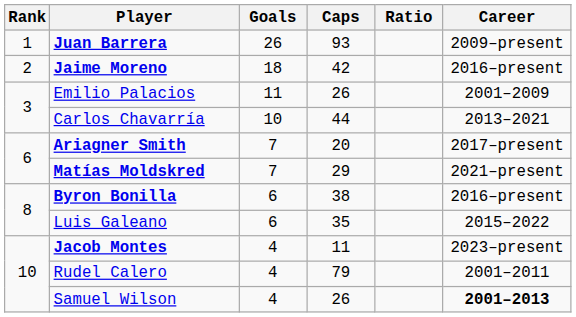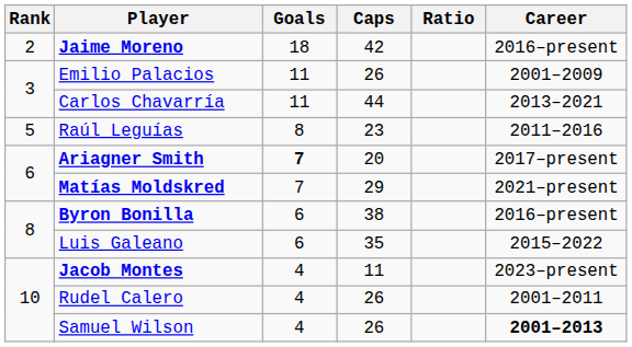 <table class="wikitable sortable" style="text-align: center;">
 <tr>
 <th width=30px>Rank</th>
 <th width=150px>Player</th>
 <th width=50px>Goals</th>
 <th width=50px>Caps</th>
 <th width=50px>Ratio</th>
 <th width=100px>Career</th>
-</tr>
-<tr>
-<td>1</td>
-<td align=left><strong><a href='#'>Juan Barrera</a></strong></td>
-<td>26</td>
-<td>93</td>
-<td></td>
-<td>2009–present</td>
 </tr>
 <tr>
 <td>2</td>
 <td align=left><strong><a href='#'>Jaime Moreno</a></strong></td>
 <td>18</td>
 <td>42</td>
 <td></td>
 <td>2016–present</td>
 </tr>
 <tr>
 <td rowspan=2>3</td>
 <td align=left><a href='#'>Emilio Palacios</a></td>
 <td>11</td>
 <td>26</td>
 <td></td>
 <td>2001–2009</td>
 </tr>
 <tr>
 <td align=left><a href='#'>Carlos Chavarría</a></td>
-<td>10</td>
+<td>11</td>
 <td>44</td>
 <td></td>
 <td>2013–2021</td>
 </tr>
 <tr>
+<td>5</td>
+<td align=left><a href='#'>Raúl Leguías</a></td>
+<td>8</td>
+<td>23</td>
+<td></td>
+<td>2011–2016</td>
+</tr>
+<tr>
 <td rowspan=2>6</td>
 <td align=left><strong><a href='#'>Ariagner Smith</a></strong></td>
-<td>7</td>
+<td><strong>7</strong></td>
 <td>20</td>
 <td></td>
 <td>2017–present</td>
 </tr>
 <tr>
 <td align=left><strong><a href='#'>Matías Moldskred</a></strong></td>
 <td>7</td>
 <td>29</td>
 <td></td>
 <td>2021–present</td>
 </tr>
 <tr>
 <td rowspan=2>8</td>
 <td align=left><strong><a href='#'>Byron Bonilla</a></strong></td>
 <td>6</td>
 <td>38</td>
 <td></td>
 <td>2016–present</td>
 </tr>
 <tr>
 <td align=left><a href='#'>Luis Galeano</a></td>
 <td>6</td>
 <td>35</td>
 <td></td>
 <td>2015–2022</td>
 </tr>
 <tr>
 <td rowspan=3>10</td>
 <td align=left><strong><a href='#'>Jacob Montes</a></strong></td>
 <td>4</td>
 <td>11</td>
 <td></td>
 <td>2023–present</td>
 </tr>
 <tr>
 <td align=left><a href='#'>Rudel Calero</a></td>
 <td>4</td>
-<td>79</td>
+<td>26</td>
 <td></td>
 <td>2001–2011</td>
 </tr>
 <tr>
 <td align=left><a href='#'>Samuel Wilson</a></td>
 <td>4</td>
 <td>26</td>
 <td></td>
 <td><strong>2001–2013</strong></td>
 </tr>
 </table>
